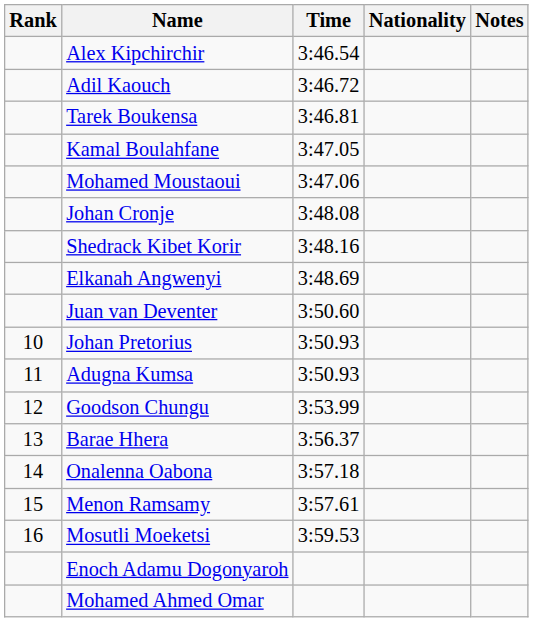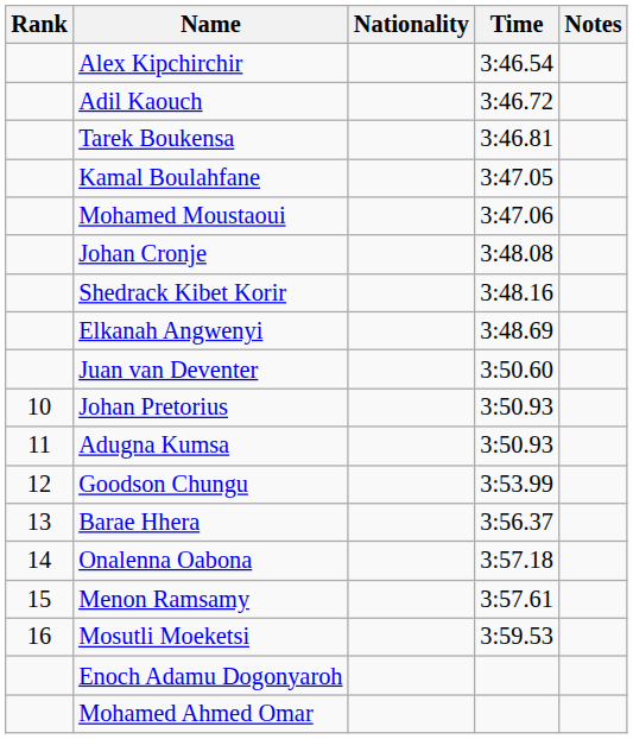 <table class="wikitable sortable" style="text-align:center">
 <tr>
 <th>Rank</th>
 <th>Name</th>
+<th>Nationality</th>
 <th>Time</th>
-<th>Nationality</th>
 <th>Notes</th>
 </tr>
 <tr>
 <td></td>
 <td align=left><a href='#'>Alex Kipchirchir</a></td>
+<td align=left></td>
 <td>3:46.54</td>
-<td align=left></td>
 <td></td>
 </tr>
 <tr>
 <td></td>
 <td align=left><a href='#'>Adil Kaouch</a></td>
+<td align=left></td>
 <td>3:46.72</td>
-<td align=left></td>
 <td></td>
 </tr>
 <tr>
 <td></td>
 <td align=left><a href='#'>Tarek Boukensa</a></td>
+<td align=left></td>
 <td>3:46.81</td>
-<td align=left></td>
 <td></td>
 </tr>
 <tr>
 <td></td>
 <td align=left><a href='#'>Kamal Boulahfane</a></td>
+<td align=left></td>
 <td>3:47.05</td>
-<td align=left></td>
 <td></td>
 </tr>
 <tr>
 <td></td>
 <td align=left><a href='#'>Mohamed Moustaoui</a></td>
+<td align=left></td>
 <td>3:47.06</td>
-<td align=left></td>
 <td></td>
 </tr>
 <tr>
 <td></td>
 <td align=left><a href='#'>Johan Cronje</a></td>
+<td align=left></td>
 <td>3:48.08</td>
-<td align=left></td>
 <td></td>
 </tr>
 <tr>
 <td></td>
 <td align=left><a href='#'>Shedrack Kibet Korir</a></td>
+<td align=left></td>
 <td>3:48.16</td>
-<td align=left></td>
 <td></td>
 </tr>
 <tr>
 <td></td>
 <td align=left><a href='#'>Elkanah Angwenyi</a></td>
+<td align=left></td>
 <td>3:48.69</td>
-<td align=left></td>
 <td></td>
 </tr>
 <tr>
 <td></td>
 <td align=left><a href='#'>Juan van Deventer</a></td>
+<td align=left></td>
 <td>3:50.60</td>
-<td align=left></td>
 <td></td>
 </tr>
 <tr>
 <td>10</td>
 <td align=left><a href='#'>Johan Pretorius</a></td>
+<td align=left></td>
 <td>3:50.93</td>
-<td align=left></td>
 <td></td>
 </tr>
 <tr>
 <td>11</td>
 <td align=left><a href='#'>Adugna Kumsa</a></td>
+<td align=left></td>
 <td>3:50.93</td>
-<td align=left></td>
 <td></td>
 </tr>
 <tr>
 <td>12</td>
 <td align=left><a href='#'>Goodson Chungu</a></td>
+<td align=left></td>
 <td>3:53.99</td>
-<td align=left></td>
 <td></td>
 </tr>
 <tr>
 <td>13</td>
 <td align=left><a href='#'>Barae Hhera</a></td>
+<td align=left></td>
 <td>3:56.37</td>
-<td align=left></td>
 <td></td>
 </tr>
 <tr>
 <td>14</td>
 <td align=left><a href='#'>Onalenna Oabona</a></td>
+<td align=left></td>
 <td>3:57.18</td>
-<td align=left></td>
 <td></td>
 </tr>
 <tr>
 <td>15</td>
 <td align=left><a href='#'>Menon Ramsamy</a></td>
+<td align=left></td>
 <td>3:57.61</td>
-<td align=left></td>
 <td></td>
 </tr>
 <tr>
 <td>16</td>
 <td align=left><a href='#'>Mosutli Moeketsi</a></td>
+<td align=left></td>
 <td>3:59.53</td>
-<td align=left></td>
 <td></td>
 </tr>
 <tr>
 <td></td>
 <td align=left><a href='#'>Enoch Adamu Dogonyaroh</a></td>
+<td align=left></td>
 <td></td>
-<td align=left></td>
 <td></td>
 </tr>
 <tr>
 <td></td>
 <td align=left><a href='#'>Mohamed Ahmed Omar</a></td>
+<td align=left></td>
 <td></td>
-<td align=left></td>
 <td></td>
 </tr>
 </table>
